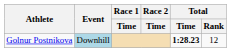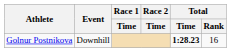 <table class="wikitable" style="font-size:90%">
 <tr>
 <th rowspan="2">Athlete</th>
 <th rowspan="2">Event</th>
 <th>Race 1</th>
 <th>Race 2</th>
 <th colspan="2">Total</th>
 </tr>
 <tr>
 <th>Time</th>
 <th>Time</th>
 <th>Time</th>
 <th>Rank</th>
 </tr>
 <tr>
 <td><a href='#'>Golnur Postnikova</a></td>
-<td style="background: lightblue;">Downhill</td>
+<td>Downhill</td>
 <td colspan="2" bgcolor="wheat"></td>
 <td align="center"><strong>1:28.23</strong></td>
-<td align="center">12</td>
+<td align="center">16</td>
 </tr>
 </table>
